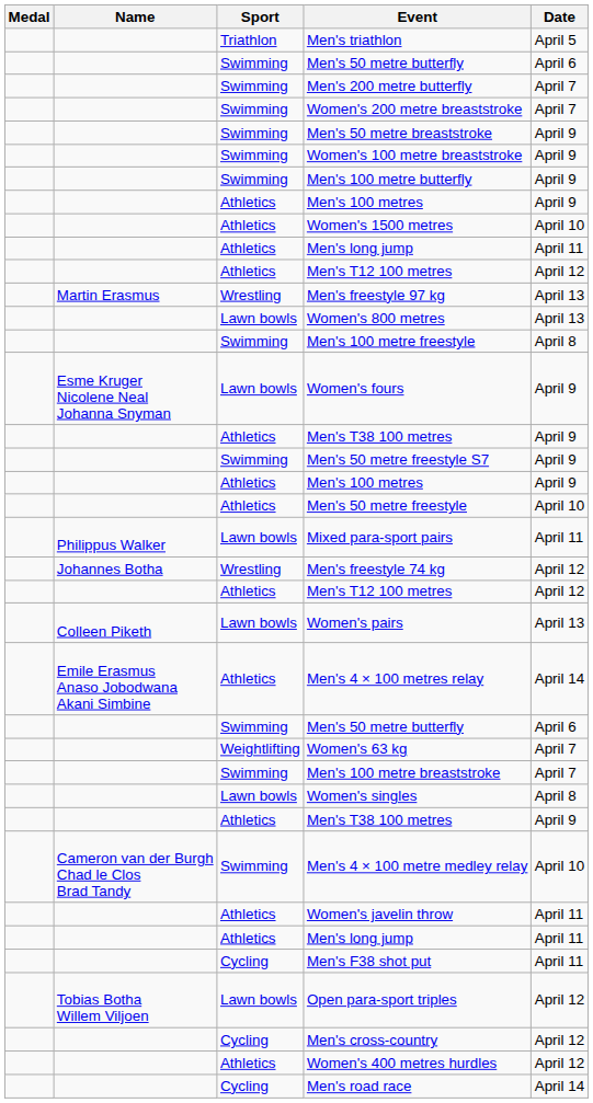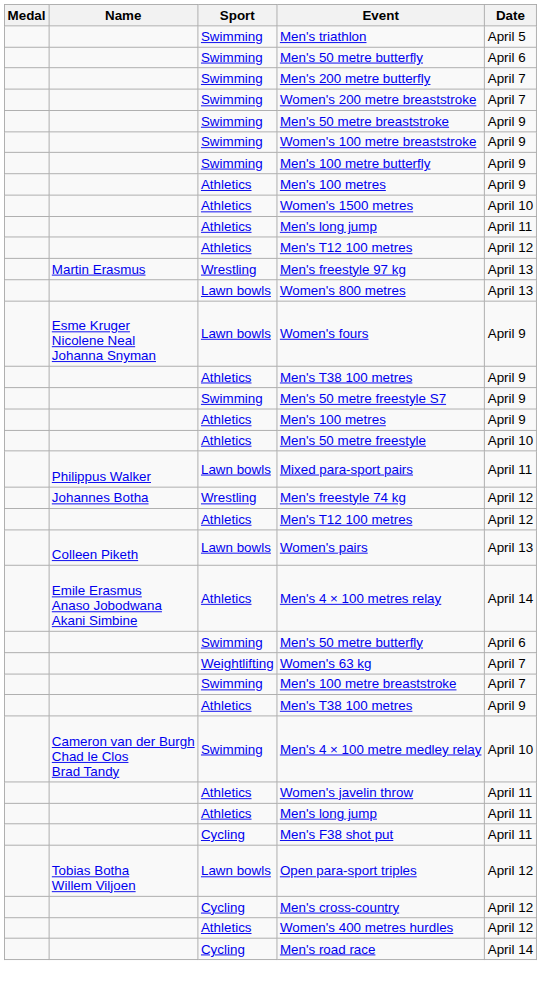 <table class="wikitable sortable" style="font-size:90%">
 <tr>
 <th>Medal</th>
 <th>Name</th>
 <th>Sport</th>
 <th>Event</th>
 <th>Date</th>
 </tr>
 <tr>
 <td></td>
 <td></td>
-<td><a href='#'>Triathlon</a></td>
+<td><a href='#'>Swimming</a></td>
 <td><a href='#'>Men's triathlon</a></td>
 <td>April 5</td>
 </tr>
 <tr>
 <td></td>
 <td></td>
 <td><a href='#'>Swimming</a></td>
 <td><a href='#'>Men's 50 metre butterfly</a></td>
 <td>April 6</td>
 </tr>
 <tr>
 <td></td>
 <td></td>
 <td><a href='#'>Swimming</a></td>
 <td><a href='#'>Men's 200 metre butterfly</a></td>
 <td>April 7</td>
 </tr>
 <tr>
 <td></td>
 <td></td>
 <td><a href='#'>Swimming</a></td>
 <td><a href='#'>Women's 200 metre breaststroke</a></td>
 <td>April 7</td>
 </tr>
 <tr>
 <td></td>
 <td></td>
 <td><a href='#'>Swimming</a></td>
 <td><a href='#'>Men's 50 metre breaststroke</a></td>
 <td>April 9</td>
 </tr>
 <tr>
 <td></td>
 <td></td>
 <td><a href='#'>Swimming</a></td>
 <td><a href='#'>Women's 100 metre breaststroke</a></td>
 <td>April 9</td>
 </tr>
 <tr>
 <td></td>
 <td></td>
 <td><a href='#'>Swimming</a></td>
 <td><a href='#'>Men's 100 metre butterfly</a></td>
 <td>April 9</td>
 </tr>
 <tr>
 <td></td>
 <td></td>
 <td><a href='#'>Athletics</a></td>
 <td><a href='#'>Men's 100 metres</a></td>
 <td>April 9</td>
 </tr>
 <tr>
 <td></td>
 <td></td>
 <td><a href='#'>Athletics</a></td>
 <td><a href='#'>Women's 1500 metres</a></td>
 <td>April 10</td>
 </tr>
 <tr>
 <td></td>
 <td></td>
 <td><a href='#'>Athletics</a></td>
 <td><a href='#'>Men's long jump</a></td>
 <td>April 11</td>
 </tr>
 <tr>
 <td></td>
 <td></td>
 <td><a href='#'>Athletics</a></td>
 <td><a href='#'>Men's T12 100 metres</a></td>
 <td>April 12</td>
 </tr>
 <tr>
 <td></td>
 <td><a href='#'>Martin Erasmus</a></td>
 <td><a href='#'>Wrestling</a></td>
 <td><a href='#'>Men's freestyle 97 kg</a></td>
 <td>April 13</td>
 </tr>
 <tr>
 <td></td>
 <td></td>
 <td><a href='#'>Lawn bowls</a></td>
 <td><a href='#'>Women's 800 metres</a></td>
 <td>April 13</td>
-</tr>
-<tr>
-<td></td>
-<td></td>
-<td><a href='#'>Swimming</a></td>
-<td><a href='#'>Men's 100 metre freestyle</a></td>
-<td>April 8</td>
 </tr>
 <tr>
 <td></td>
 <td> <br> <a href='#'>Esme Kruger</a> <br> <a href='#'>Nicolene Neal</a> <br> <a href='#'>Johanna Snyman</a></td>
 <td><a href='#'>Lawn bowls</a></td>
 <td><a href='#'>Women's fours</a></td>
 <td>April 9</td>
 </tr>
 <tr>
 <td></td>
 <td></td>
 <td><a href='#'>Athletics</a></td>
 <td><a href='#'>Men's T38 100 metres</a></td>
 <td>April 9</td>
 </tr>
 <tr>
 <td></td>
 <td></td>
 <td><a href='#'>Swimming</a></td>
 <td><a href='#'>Men's 50 metre freestyle S7</a></td>
 <td>April 9</td>
 </tr>
 <tr>
 <td></td>
 <td></td>
 <td><a href='#'>Athletics</a></td>
 <td><a href='#'>Men's 100 metres</a></td>
 <td>April 9</td>
 </tr>
 <tr>
 <td></td>
 <td></td>
 <td><a href='#'>Athletics</a></td>
 <td><a href='#'>Men's 50 metre freestyle</a></td>
 <td>April 10</td>
 </tr>
 <tr>
 <td></td>
 <td> <br> <a href='#'>Philippus Walker</a></td>
 <td><a href='#'>Lawn bowls</a></td>
 <td><a href='#'>Mixed para-sport pairs</a></td>
 <td>April 11</td>
 </tr>
 <tr>
 <td></td>
 <td><a href='#'>Johannes Botha</a></td>
 <td><a href='#'>Wrestling</a></td>
 <td><a href='#'>Men's freestyle 74 kg</a></td>
 <td>April 12</td>
 </tr>
 <tr>
 <td></td>
 <td></td>
 <td><a href='#'>Athletics</a></td>
 <td><a href='#'>Men's T12 100 metres</a></td>
 <td>April 12</td>
 </tr>
 <tr>
 <td></td>
 <td> <br> <a href='#'>Colleen Piketh</a></td>
 <td><a href='#'>Lawn bowls</a></td>
 <td><a href='#'>Women's pairs</a></td>
 <td>April 13</td>
 </tr>
 <tr>
 <td></td>
 <td> <br> <a href='#'>Emile Erasmus</a> <br> <a href='#'>Anaso Jobodwana</a> <br> <a href='#'>Akani Simbine</a></td>
 <td><a href='#'>Athletics</a></td>
 <td><a href='#'>Men's 4 × 100 metres relay</a></td>
 <td>April 14</td>
 </tr>
 <tr>
 <td></td>
 <td></td>
 <td><a href='#'>Swimming</a></td>
 <td><a href='#'>Men's 50 metre butterfly</a></td>
 <td>April 6</td>
 </tr>
 <tr>
 <td></td>
 <td></td>
 <td><a href='#'>Weightlifting</a></td>
 <td><a href='#'>Women's 63 kg</a></td>
 <td>April 7</td>
 </tr>
 <tr>
 <td></td>
 <td></td>
 <td><a href='#'>Swimming</a></td>
 <td><a href='#'>Men's 100 metre breaststroke</a></td>
 <td>April 7</td>
 </tr>
 <tr>
 <td></td>
 <td></td>
-<td><a href='#'>Lawn bowls</a></td>
-<td><a href='#'>Women's singles</a></td>
-<td>April 8</td>
-</tr>
-<tr>
-<td></td>
-<td></td>
 <td><a href='#'>Athletics</a></td>
 <td><a href='#'>Men's T38 100 metres</a></td>
 <td>April 9</td>
 </tr>
 <tr>
 <td></td>
 <td> <br> <a href='#'>Cameron van der Burgh</a> <br> <a href='#'>Chad le Clos</a> <br> <a href='#'>Brad Tandy</a></td>
 <td><a href='#'>Swimming</a></td>
 <td><a href='#'>Men's 4 × 100 metre medley relay</a></td>
 <td>April 10</td>
 </tr>
 <tr>
 <td></td>
 <td></td>
 <td><a href='#'>Athletics</a></td>
 <td><a href='#'>Women's javelin throw</a></td>
 <td>April 11</td>
 </tr>
 <tr>
 <td></td>
 <td></td>
 <td><a href='#'>Athletics</a></td>
 <td><a href='#'>Men's long jump</a></td>
 <td>April 11</td>
 </tr>
 <tr>
 <td></td>
 <td></td>
 <td><a href='#'>Cycling</a></td>
 <td><a href='#'>Men's F38 shot put</a></td>
 <td>April 11</td>
 </tr>
 <tr>
 <td></td>
 <td> <br> <a href='#'>Tobias Botha</a> <br> <a href='#'>Willem Viljoen</a></td>
 <td><a href='#'>Lawn bowls</a></td>
 <td><a href='#'>Open para-sport triples</a></td>
 <td>April 12</td>
 </tr>
 <tr>
 <td></td>
 <td></td>
 <td><a href='#'>Cycling</a></td>
 <td><a href='#'>Men's cross-country</a></td>
 <td>April 12</td>
 </tr>
 <tr>
 <td></td>
 <td></td>
 <td><a href='#'>Athletics</a></td>
 <td><a href='#'>Women's 400 metres hurdles</a></td>
 <td>April 12</td>
 </tr>
 <tr>
 <td></td>
 <td></td>
 <td><a href='#'>Cycling</a></td>
 <td><a href='#'>Men's road race</a></td>
 <td>April 14</td>
 </tr>
 </table>
